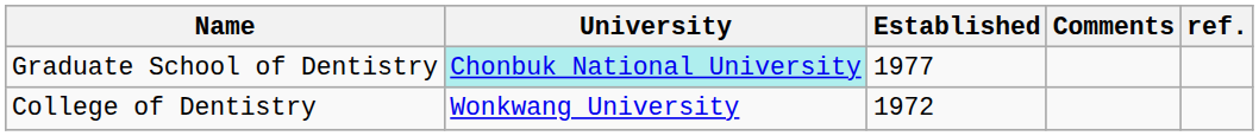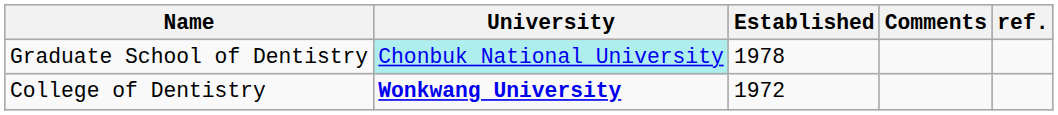 <table class="wikitable sortable">
 <tr>
 <th>Name</th>
 <th>University</th>
 <th>Established</th>
 <th>Comments</th>
 <th>ref.</th>
 </tr>
 <tr>
 <td>Graduate School of Dentistry</td>
 <td style="background: paleturquoise;"><a href='#'>Chonbuk National University</a></td>
-<td>1977</td>
+<td>1978</td>
 <td></td>
 <td></td>
 </tr>
 <tr>
 <td>College of Dentistry</td>
-<td><a href='#'>Wonkwang University</a></td>
+<td><strong><a href='#'>Wonkwang University</a></strong></td>
 <td>1972</td>
 <td></td>
 <td></td>
 </tr>
 </table>
